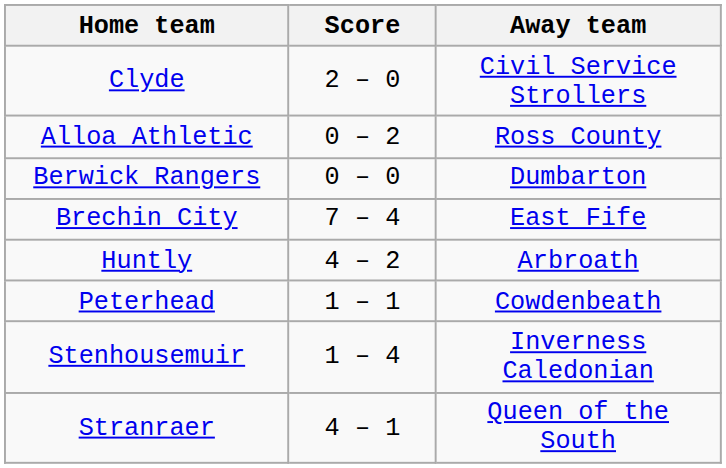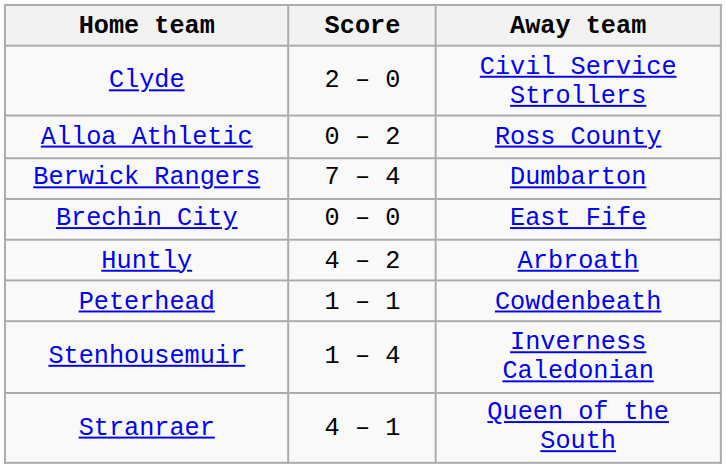 <table class="wikitable" style="text-align: center">
 <tr>
 <th width=140>Home team</th>
 <th width=70>Score</th>
 <th width=140>Away team</th>
 </tr>
 <tr>
 <td><a href='#'>Clyde</a></td>
 <td>2 – 0</td>
 <td><a href='#'>Civil Service Strollers</a></td>
 </tr>
 <tr>
 <td><a href='#'>Alloa Athletic</a></td>
 <td>0 – 2</td>
 <td><a href='#'>Ross County</a></td>
 </tr>
 <tr>
 <td><a href='#'>Berwick Rangers</a></td>
-<td>0 – 0</td>
+<td>7 – 4</td>
 <td><a href='#'>Dumbarton</a></td>
 </tr>
 <tr>
 <td><a href='#'>Brechin City</a></td>
-<td>7 – 4</td>
+<td>0 – 0</td>
 <td><a href='#'>East Fife</a></td>
 </tr>
 <tr>
 <td><a href='#'>Huntly</a></td>
 <td>4 – 2</td>
 <td><a href='#'>Arbroath</a></td>
 </tr>
 <tr>
 <td><a href='#'>Peterhead</a></td>
 <td>1 – 1</td>
 <td><a href='#'>Cowdenbeath</a></td>
 </tr>
 <tr>
 <td><a href='#'>Stenhousemuir</a></td>
 <td>1 – 4</td>
 <td><a href='#'>Inverness Caledonian</a></td>
 </tr>
 <tr>
 <td><a href='#'>Stranraer</a></td>
 <td>4 – 1</td>
 <td><a href='#'>Queen of the South</a></td>
 </tr>
 </table>
